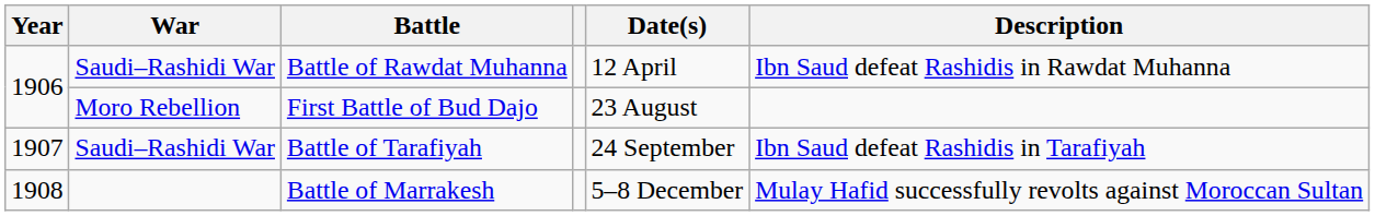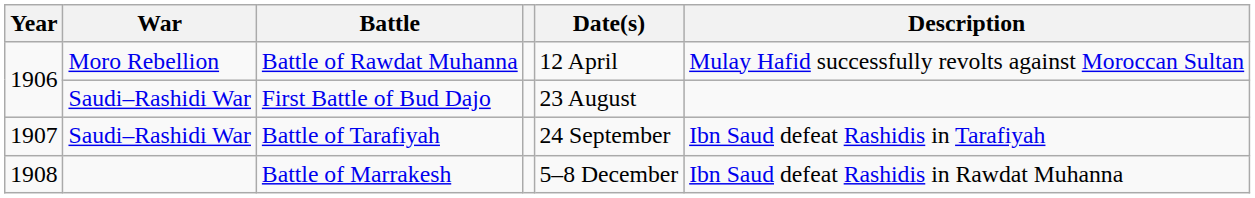 <table class="wikitable sortable">
 <tr>
 <th class="unsortable">Year</th>
 <th>War</th>
 <th class="unsortable">Battle</th>
 <th></th>
 <th>Date(s)</th>
 <th class="unsortable">Description</th>
 </tr>
 <tr>
 <td rowspan="2">1906</td>
-<td><a href='#'>Saudi–Rashidi War</a></td>
+<td><a href='#'>Moro Rebellion</a></td>
 <td><a href='#'>Battle of Rawdat Muhanna</a></td>
 <td></td>
 <td>12 April</td>
-<td><a href='#'>Ibn Saud</a> defeat <a href='#'>Rashidis</a> in Rawdat Muhanna</td>
+<td><a href='#'>Mulay Hafid</a> successfully revolts against <a href='#'>Moroccan Sultan</a></td>
 </tr>
 <tr>
-<td><a href='#'>Moro Rebellion</a></td>
+<td><a href='#'>Saudi–Rashidi War</a></td>
 <td><a href='#'>First Battle of Bud Dajo</a></td>
 <td></td>
 <td>23 August</td>
 <td></td>
 </tr>
 <tr>
 <td>1907</td>
 <td><a href='#'>Saudi–Rashidi War</a></td>
 <td><a href='#'>Battle of Tarafiyah</a></td>
 <td></td>
 <td>24 September</td>
 <td><a href='#'>Ibn Saud</a> defeat <a href='#'>Rashidis</a> in <a href='#'>Tarafiyah</a></td>
 </tr>
 <tr>
 <td>1908</td>
 <td></td>
 <td><a href='#'>Battle of Marrakesh</a></td>
 <td></td>
 <td>5–8 December</td>
-<td><a href='#'>Mulay Hafid</a> successfully revolts against <a href='#'>Moroccan Sultan</a></td>
+<td><a href='#'>Ibn Saud</a> defeat <a href='#'>Rashidis</a> in Rawdat Muhanna</td>
 </tr>
 </table>
